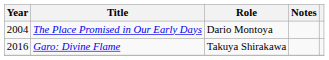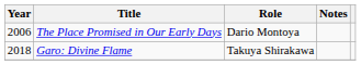 <table class="wikitable">
 <tr>
 <th>Year</th>
 <th>Title</th>
 <th>Role</th>
 <th>Notes</th>
 <th></th>
 </tr>
 <tr>
-<td>2004</td>
+<td>2006</td>
 <td><em><a href='#'>The Place Promised in Our Early Days</a></em></td>
 <td>Dario Montoya</td>
 <td></td>
 <td></td>
 </tr>
 <tr>
-<td>2016</td>
+<td>2018</td>
 <td><em><a href='#'>Garo: Divine Flame</a></em></td>
 <td>Takuya Shirakawa</td>
 <td></td>
 <td></td>
 </tr>
 <tr>
 </tr>
 </table>
